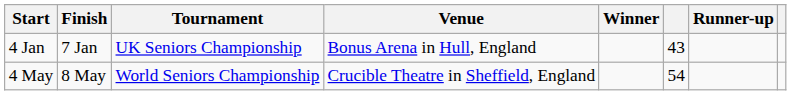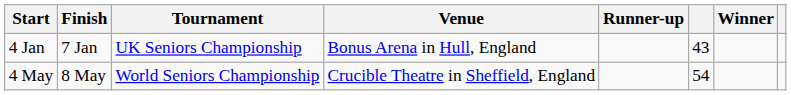 <table class="wikitable" style="font-size:90%">
 <tr>
 <th>Start</th>
 <th>Finish</th>
 <th>Tournament</th>
 <th>Venue</th>
+<th>Runner-up</th>
+<th></th>
 <th>Winner</th>
-<th></th>
-<th>Runner-up</th>
 <th></th>
 </tr>
 <tr>
 <td>4 Jan</td>
 <td>7 Jan</td>
 <td><a href='#'>UK Seniors Championship</a></td>
 <td><a href='#'>Bonus Arena</a> in <a href='#'>Hull</a>, England</td>
 <td></td>
 <td style="text-align:center;">43</td>
 <td></td>
 <td style="text-align:center;"></td>
 </tr>
 <tr>
 <td>4 May</td>
 <td>8 May</td>
 <td><a href='#'>World Seniors Championship</a></td>
 <td><a href='#'>Crucible Theatre</a> in <a href='#'>Sheffield</a>, England</td>
 <td></td>
 <td style="text-align:center;">54</td>
 <td></td>
 <td style="text-align:center;"></td>
 </tr>
 </table>
